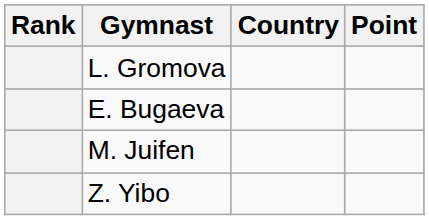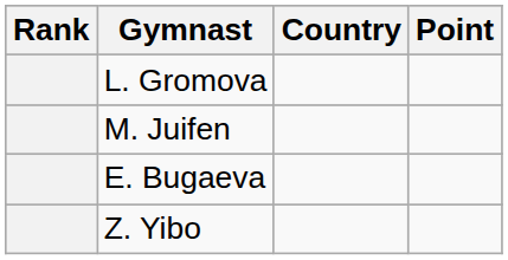 <table class="wikitable sortable">
 <tr>
 <th>Rank</th>
 <th>Gymnast</th>
 <th>Country</th>
 <th>Point</th>
 </tr>
 <tr>
 <th></th>
 <td>L. Gromova</td>
 <td></td>
 <td></td>
 </tr>
 <tr>
 <th></th>
-<td>E.  Bugaeva</td>
+<td>M. Juifen</td>
 <td></td>
 <td></td>
 </tr>
 <tr>
 <th></th>
-<td>M. Juifen</td>
+<td>E.  Bugaeva</td>
 <td></td>
 <td></td>
 </tr>
 <tr>
 <th></th>
 <td>Z. Yibo</td>
 <td></td>
 <td></td>
 </tr>
 </table>
